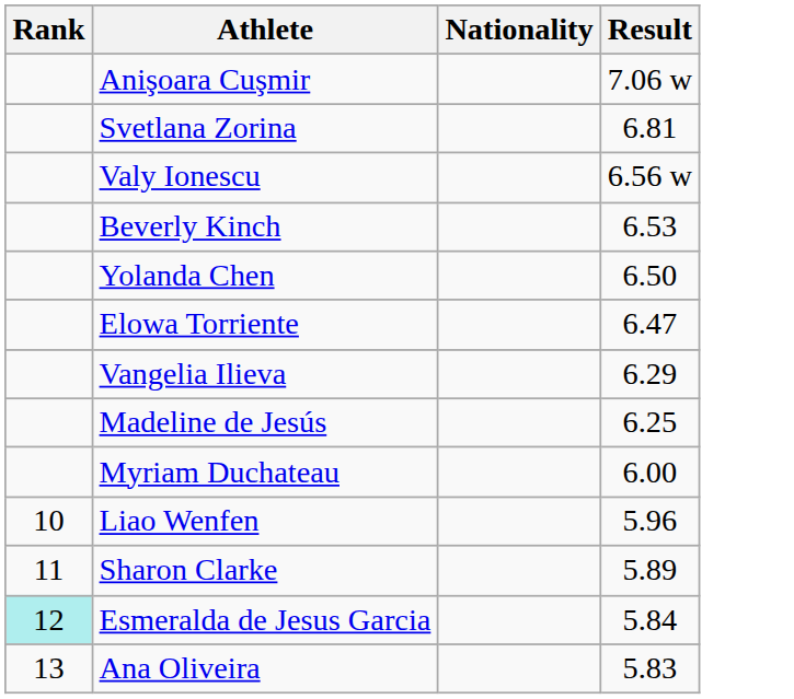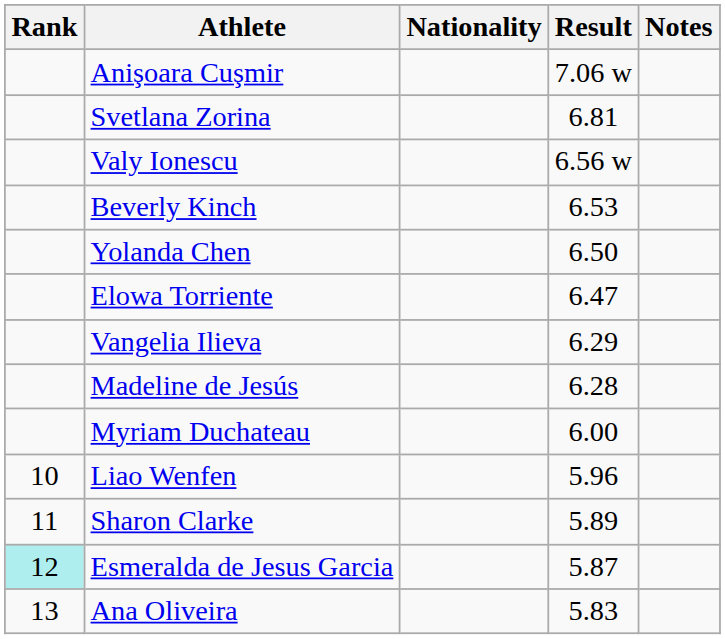 <table class="wikitable sortable" style="text-align:center">
 <tr>
 <th>Rank</th>
 <th>Athlete</th>
 <th>Nationality</th>
 <th>Result</th>
+<th>Notes</th>
 </tr>
 <tr>
 <td></td>
 <td align=left><a href='#'>Anişoara Cuşmir</a></td>
 <td align=left></td>
 <td>7.06  w</td>
+<td></td>
 </tr>
 <tr>
 <td></td>
 <td align=left><a href='#'>Svetlana Zorina</a></td>
 <td align=left></td>
 <td>6.81</td>
+<td></td>
 </tr>
 <tr>
 <td></td>
 <td align=left><a href='#'>Valy Ionescu</a></td>
 <td align=left></td>
 <td>6.56  w</td>
+<td></td>
 </tr>
 <tr>
 <td></td>
 <td align=left><a href='#'>Beverly Kinch</a></td>
 <td align=left></td>
 <td>6.53</td>
+<td></td>
 </tr>
 <tr>
 <td></td>
 <td align=left><a href='#'>Yolanda Chen</a></td>
 <td align=left></td>
 <td>6.50</td>
+<td></td>
 </tr>
 <tr>
 <td></td>
 <td align=left><a href='#'>Elowa Torriente</a></td>
 <td align=left></td>
 <td>6.47</td>
+<td></td>
 </tr>
 <tr>
 <td></td>
 <td align=left><a href='#'>Vangelia Ilieva</a></td>
 <td align=left></td>
 <td>6.29</td>
+<td></td>
 </tr>
 <tr>
 <td></td>
 <td align=left><a href='#'>Madeline de Jesús</a></td>
 <td align=left></td>
-<td>6.25</td>
+<td>6.28</td>
+<td></td>
 </tr>
 <tr>
 <td></td>
 <td align=left><a href='#'>Myriam Duchateau</a></td>
 <td align=left></td>
 <td>6.00</td>
+<td></td>
 </tr>
 <tr>
 <td>10</td>
 <td align=left><a href='#'>Liao Wenfen</a></td>
 <td align=left></td>
 <td>5.96</td>
+<td></td>
 </tr>
 <tr>
 <td>11</td>
 <td align=left><a href='#'>Sharon Clarke</a></td>
 <td align=left></td>
 <td>5.89</td>
+<td></td>
 </tr>
 <tr>
 <td style="background: paleturquoise;">12</td>
 <td align=left><a href='#'>Esmeralda de Jesus Garcia</a></td>
 <td align=left></td>
-<td>5.84</td>
+<td>5.87</td>
+<td></td>
 </tr>
 <tr>
 <td>13</td>
 <td align=left><a href='#'>Ana Oliveira</a></td>
 <td align=left></td>
 <td>5.83</td>
+<td></td>
 </tr>
 </table>
